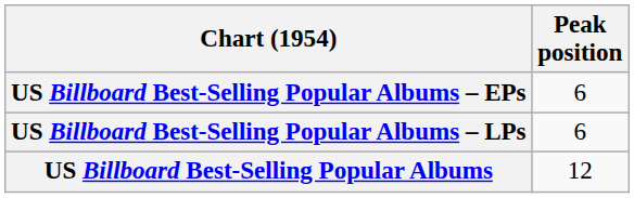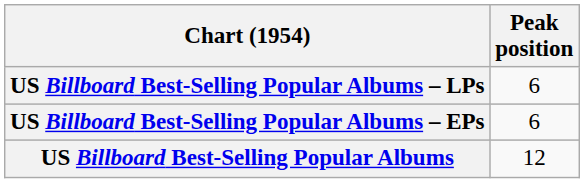 <table class="wikitable plainrowheaders" style="text-align:center">
 <tr>
 <th scope="col">Chart (1954)</th>
 <th scope="col">Peak<br>position</th>
 </tr>
 <tr>
-<th scope="row" align="left">US <a href='#'><em>Billboard</em> Best-Selling Popular Albums</a> – EPs</th>
+<th scope="row" align="left">US <a href='#'><em>Billboard</em> Best-Selling Popular Albums</a> – LPs</th>
 <td>6</td>
 </tr>
 <tr>
-<th scope="row" align="left">US <a href='#'><em>Billboard</em> Best-Selling Popular Albums</a> – LPs</th>
+<th scope="row" align="left">US <a href='#'><em>Billboard</em> Best-Selling Popular Albums</a> – EPs</th>
 <td>6</td>
 </tr>
 <tr>
 <th scope="row" align="left">US <a href='#'><em>Billboard</em> Best-Selling Popular Albums</a></th>
 <td>12</td>
 </tr>
 </table>
